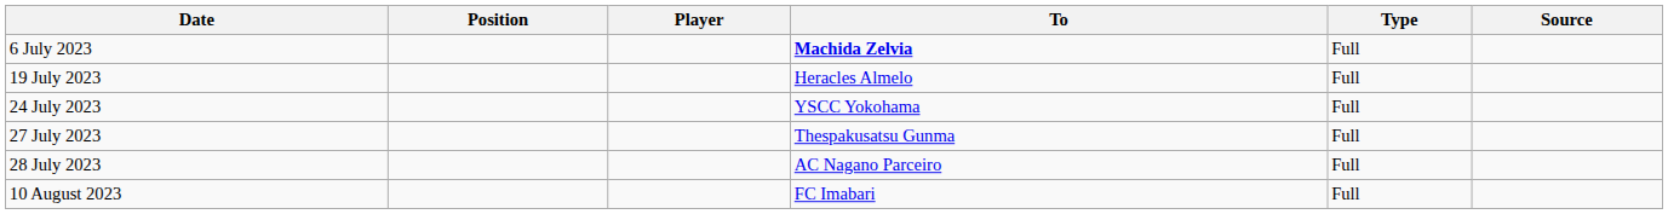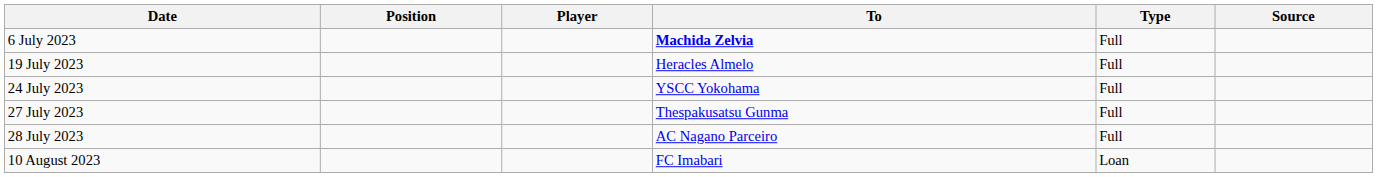 <table class="wikitable sortable" style="width:90%; text-align:center; font-size:95%; text-align:left;">
 <tr>
 <th>Date</th>
 <th>Position</th>
 <th>Player</th>
 <th>To</th>
 <th>Type</th>
 <th>Source</th>
 </tr>
 <tr>
 <td>6 July 2023</td>
 <td></td>
 <td></td>
 <td><strong> <a href='#'>Machida Zelvia</a></strong></td>
 <td>Full</td>
 <td></td>
 </tr>
 <tr>
 <td>19 July 2023</td>
 <td></td>
 <td></td>
 <td> <a href='#'>Heracles Almelo</a></td>
 <td>Full</td>
 <td></td>
 </tr>
 <tr>
 <td>24 July 2023</td>
 <td></td>
 <td></td>
 <td> <a href='#'>YSCC Yokohama</a></td>
 <td>Full</td>
 <td></td>
 </tr>
 <tr>
 <td>27 July 2023</td>
 <td></td>
 <td></td>
 <td> <a href='#'>Thespakusatsu Gunma</a></td>
 <td>Full</td>
 <td></td>
 </tr>
 <tr>
 <td>28 July 2023</td>
 <td></td>
 <td></td>
 <td> <a href='#'>AC Nagano Parceiro</a></td>
 <td>Full</td>
 <td></td>
 </tr>
 <tr>
 <td>10 August 2023</td>
 <td></td>
 <td></td>
 <td> <a href='#'>FC Imabari</a></td>
-<td>Full</td>
+<td>Loan</td>
 <td></td>
 </tr>
 <tr>
 </tr>
 </table>
